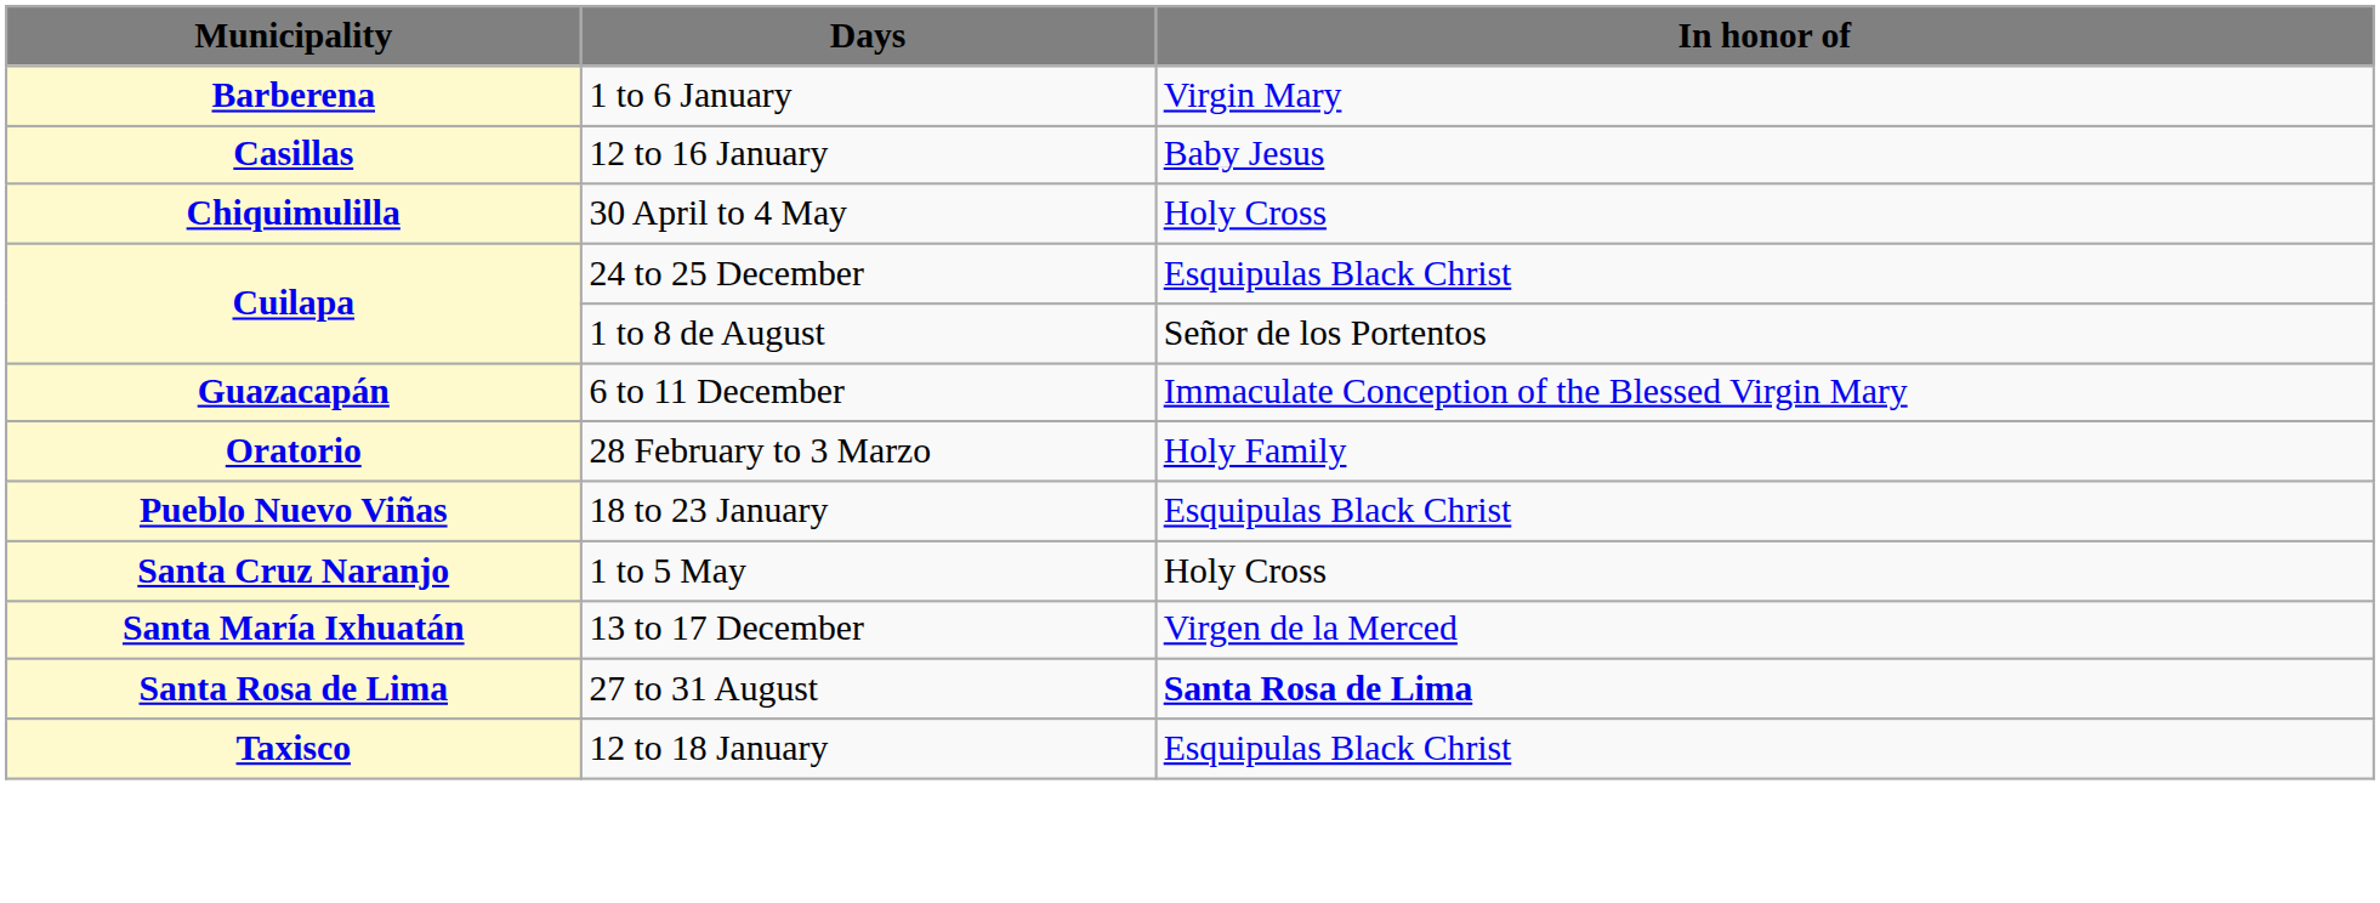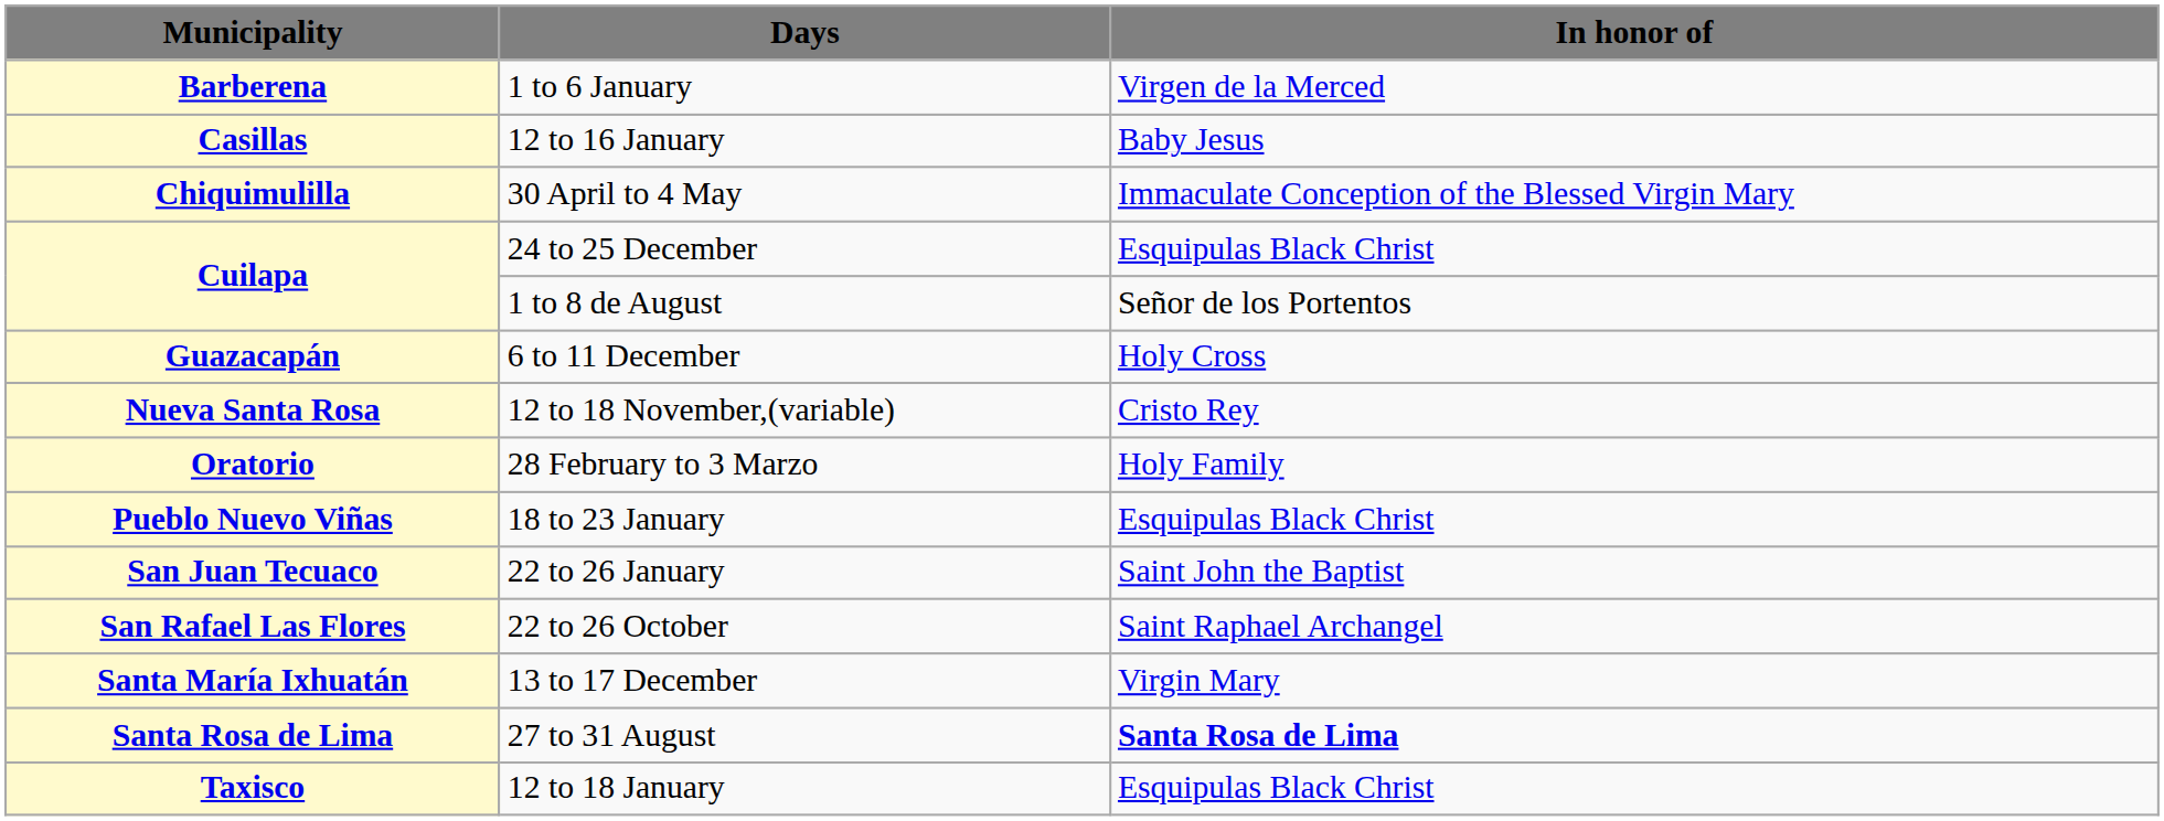 <table class="wikitable mw-collapsible" width=75% align=center style=font-size:0.9em>
 <tr style=color:white; align=center;>
 </tr>
 <tr>
 <th style=background:gray;>Municipality</th>
 <th style=background:gray;>Days</th>
 <th style=background:gray;>In honor of</th>
 </tr>
 <tr>
 <th style=background:lemonchiffon;><a href='#'>Barberena</a></th>
 <td>1 to 6 January</td>
-<td><a href='#'>Virgin Mary</a></td>
+<td><a href='#'>Virgen de la Merced</a></td>
 </tr>
 <tr>
 <th style=background:lemonchiffon;><a href='#'>Casillas</a></th>
 <td>12 to 16 January</td>
 <td><a href='#'>Baby Jesus</a></td>
 </tr>
 <tr>
 <th style=background:lemonchiffon;><a href='#'>Chiquimulilla</a></th>
 <td>30 April to 4 May</td>
-<td><a href='#'>Holy Cross</a></td>
+<td><a href='#'>Immaculate Conception of the Blessed Virgin Mary</a></td>
 </tr>
 <tr>
 <th style=background:lemonchiffon; rowspan=2><a href='#'>Cuilapa</a></th>
 <td>24 to 25 December</td>
 <td><a href='#'>Esquipulas Black Christ</a></td>
 </tr>
 <tr>
 <td>1 to 8 de August</td>
 <td>Señor de los Portentos</td>
 </tr>
 <tr>
 <th style=background:lemonchiffon;><a href='#'>Guazacapán</a></th>
 <td>6 to 11 December</td>
-<td><a href='#'>Immaculate Conception of the Blessed Virgin Mary</a></td>
+<td><a href='#'>Holy Cross</a></td>
+</tr>
+<tr>
+<th style=background:lemonchiffon;><a href='#'>Nueva Santa Rosa</a></th>
+<td>12 to 18 November,(variable)</td>
+<td><a href='#'>Cristo Rey</a></td>
 </tr>
 <tr>
 <th style=background:lemonchiffon;><a href='#'>Oratorio</a></th>
 <td>28 February to 3 Marzo</td>
 <td><a href='#'>Holy Family</a></td>
 </tr>
 <tr>
 <th style=background:lemonchiffon;><a href='#'>Pueblo Nuevo Viñas</a></th>
 <td>18 to 23 January</td>
 <td><a href='#'>Esquipulas Black Christ</a></td>
 </tr>
 <tr>
-<th style=background:lemonchiffon;><a href='#'>Santa Cruz Naranjo</a></th>
-<td>1 to 5 May</td>
-<td>Holy Cross</td>
+<th style=background:lemonchiffon;><a href='#'>San Juan Tecuaco</a></th>
+<td>22 to 26 January</td>
+<td><a href='#'>Saint John the Baptist</a></td>
+</tr>
+<tr>
+<th style=background:lemonchiffon;><a href='#'>San Rafael Las Flores</a></th>
+<td>22 to 26 October</td>
+<td><a href='#'>Saint Raphael Archangel</a></td>
 </tr>
 <tr>
 <th style=background:lemonchiffon;><a href='#'>Santa María Ixhuatán</a></th>
 <td>13 to 17 December</td>
-<td><a href='#'>Virgen de la Merced</a></td>
+<td><a href='#'>Virgin Mary</a></td>
 </tr>
 <tr>
 <th style=background:lemonchiffon;><a href='#'>Santa Rosa de Lima</a></th>
 <td>27 to 31 August</td>
 <td><strong><a href='#'>Santa Rosa de Lima</a></strong></td>
 </tr>
 <tr>
 <th style=background:lemonchiffon;><a href='#'>Taxisco</a></th>
 <td>12 to 18 January</td>
 <td><a href='#'>Esquipulas Black Christ</a></td>
 </tr>
 </table>
